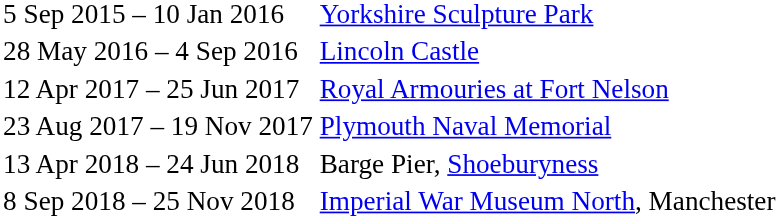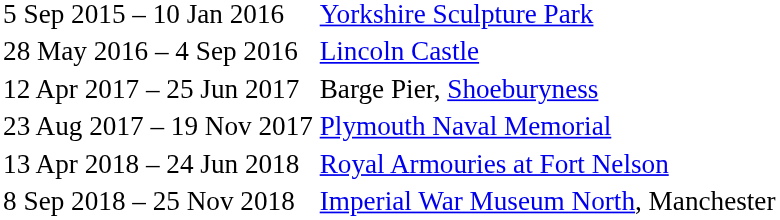 <table>
 <tr>
 <td>5 Sep 2015 – 10 Jan 2016</td>
 <td><a href='#'>Yorkshire Sculpture Park</a></td>
 </tr>
 <tr>
 <td>28 May 2016 – 4 Sep 2016</td>
 <td><a href='#'>Lincoln Castle</a></td>
 </tr>
 <tr>
 <td>12 Apr 2017 – 25 Jun 2017</td>
-<td><a href='#'>Royal Armouries at Fort Nelson</a></td>
+<td>Barge Pier, <a href='#'>Shoeburyness</a></td>
 </tr>
 <tr>
 <td>23 Aug 2017 – 19 Nov 2017</td>
 <td><a href='#'>Plymouth Naval Memorial</a></td>
 </tr>
 <tr>
 <td>13 Apr 2018 – 24 Jun 2018</td>
-<td>Barge Pier, <a href='#'>Shoeburyness</a></td>
+<td><a href='#'>Royal Armouries at Fort Nelson</a></td>
 </tr>
 <tr>
 <td>8 Sep 2018 – 25 Nov 2018</td>
 <td><a href='#'>Imperial War Museum North</a>, Manchester</td>
 </tr>
 <tr>
 <td></td>
 </tr>
 </table>
